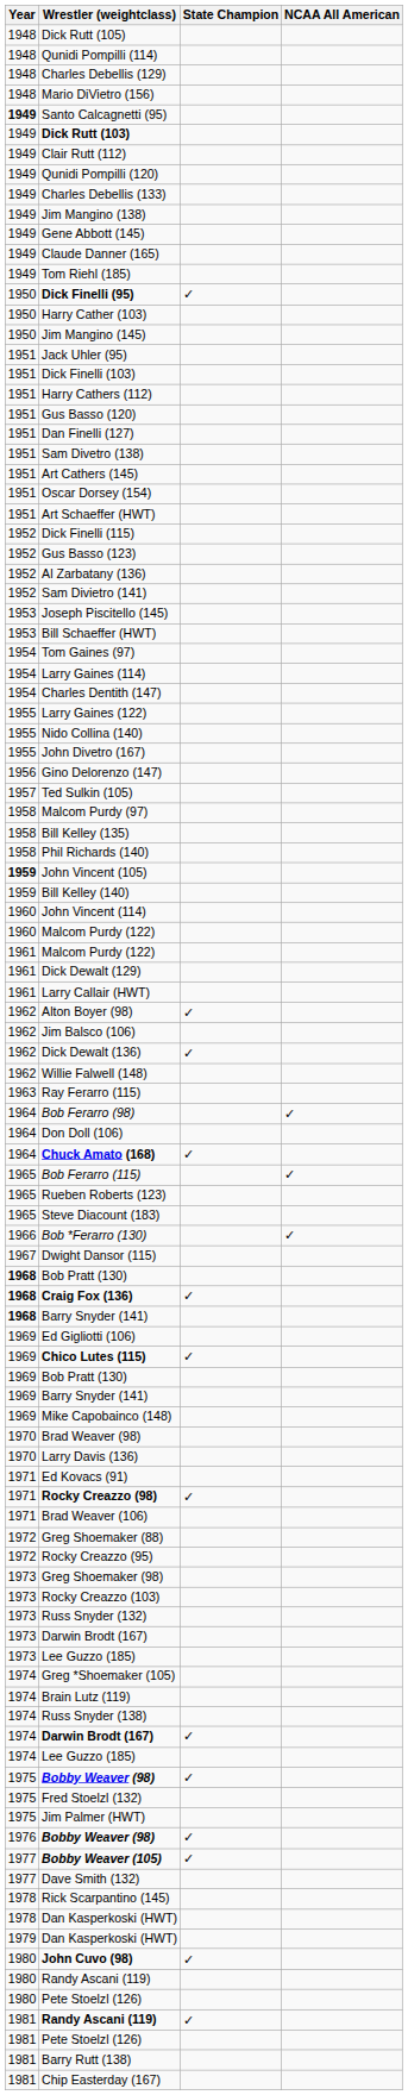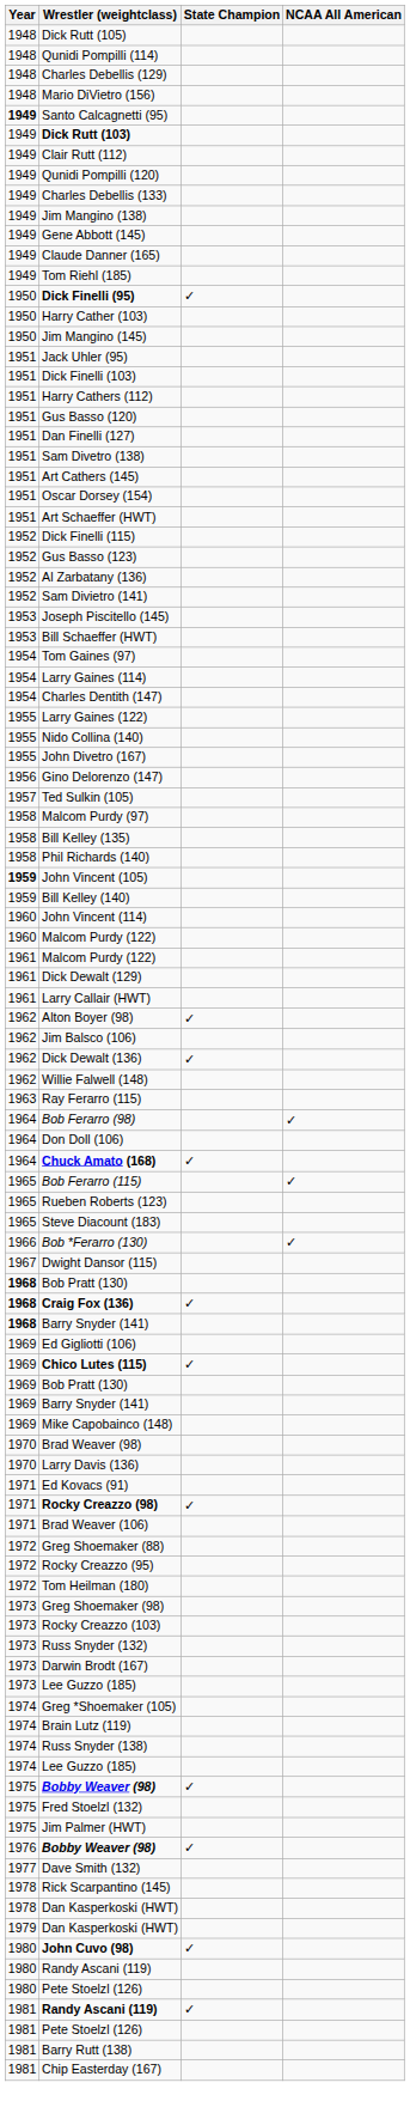 <table class="wikitable">
 <tr>
 <th>Year</th>
 <th>Wrestler (weightclass)</th>
 <th>State Champion</th>
 <th>NCAA All American</th>
 </tr>
 <tr>
 <td>1948</td>
 <td>Dick Rutt (105)</td>
 <td></td>
 <td></td>
 </tr>
 <tr>
 <td>1948</td>
 <td>Qunidi Pompilli (114)</td>
 <td></td>
 <td></td>
 </tr>
 <tr>
 <td>1948</td>
 <td>Charles Debellis (129)</td>
 <td></td>
 <td></td>
 </tr>
 <tr>
 <td>1948</td>
 <td>Mario DiVietro (156)</td>
 <td></td>
 <td></td>
 </tr>
 <tr>
 <td><strong>1949</strong></td>
 <td>Santo Calcagnetti (95)</td>
 <td></td>
 <td></td>
 </tr>
 <tr>
 <td>1949</td>
 <td><strong>Dick Rutt (103)</strong></td>
 <td></td>
 <td></td>
 </tr>
 <tr>
 <td>1949</td>
 <td>Clair Rutt (112)</td>
 <td></td>
 <td></td>
 </tr>
 <tr>
 <td>1949</td>
 <td>Qunidi Pompilli (120)</td>
 <td></td>
 <td></td>
 </tr>
 <tr>
 <td>1949</td>
 <td>Charles Debellis (133)</td>
 <td></td>
 <td></td>
 </tr>
 <tr>
 <td>1949</td>
 <td>Jim Mangino (138)</td>
 <td></td>
 <td></td>
 </tr>
 <tr>
 <td>1949</td>
 <td>Gene Abbott (145)</td>
 <td></td>
 <td></td>
 </tr>
 <tr>
 <td>1949</td>
 <td>Claude Danner (165)</td>
 <td></td>
 <td></td>
 </tr>
 <tr>
 <td>1949</td>
 <td>Tom Riehl (185)</td>
 <td></td>
 <td></td>
 </tr>
 <tr>
 <td>1950</td>
 <td><strong>Dick Finelli (95)</strong></td>
 <td>✓</td>
 <td></td>
 </tr>
 <tr>
 <td>1950</td>
 <td>Harry Cather (103)</td>
 <td></td>
 <td></td>
 </tr>
 <tr>
 <td>1950</td>
 <td>Jim Mangino (145)</td>
 <td></td>
 <td></td>
 </tr>
 <tr>
 <td>1951</td>
 <td>Jack Uhler (95)</td>
 <td></td>
 <td></td>
 </tr>
 <tr>
 <td>1951</td>
 <td>Dick Finelli (103)</td>
 <td></td>
 <td></td>
 </tr>
 <tr>
 <td>1951</td>
 <td>Harry Cathers (112)</td>
 <td></td>
 <td></td>
 </tr>
 <tr>
 <td>1951</td>
 <td>Gus Basso (120)</td>
 <td></td>
 <td></td>
 </tr>
 <tr>
 <td>1951</td>
 <td>Dan Finelli (127)</td>
 <td></td>
 <td></td>
 </tr>
 <tr>
 <td>1951</td>
 <td>Sam Divetro (138)</td>
 <td></td>
 <td></td>
 </tr>
 <tr>
 <td>1951</td>
 <td>Art Cathers (145)</td>
 <td></td>
 <td></td>
 </tr>
 <tr>
 <td>1951</td>
 <td>Oscar Dorsey (154)</td>
 <td></td>
 <td></td>
 </tr>
 <tr>
 <td>1951</td>
 <td>Art Schaeffer (HWT)</td>
 <td></td>
 <td></td>
 </tr>
 <tr>
 <td>1952</td>
 <td>Dick Finelli (115)</td>
 <td></td>
 <td></td>
 </tr>
 <tr>
 <td>1952</td>
 <td>Gus Basso (123)</td>
 <td></td>
 <td></td>
 </tr>
 <tr>
 <td>1952</td>
 <td>Al Zarbatany (136)</td>
 <td></td>
 <td></td>
 </tr>
 <tr>
 <td>1952</td>
 <td>Sam Divietro (141)</td>
 <td></td>
 <td></td>
 </tr>
 <tr>
 <td>1953</td>
 <td>Joseph Piscitello (145)</td>
 <td></td>
 <td></td>
 </tr>
 <tr>
 <td>1953</td>
 <td>Bill Schaeffer (HWT)</td>
 <td></td>
 <td></td>
 </tr>
 <tr>
 <td>1954</td>
 <td>Tom Gaines (97)</td>
 <td></td>
 <td></td>
 </tr>
 <tr>
 <td>1954</td>
 <td>Larry Gaines (114)</td>
 <td></td>
 <td></td>
 </tr>
 <tr>
 <td>1954</td>
 <td>Charles Dentith (147)</td>
 <td></td>
 <td></td>
 </tr>
 <tr>
 <td>1955</td>
 <td>Larry Gaines (122)</td>
 <td></td>
 <td></td>
 </tr>
 <tr>
 <td>1955</td>
 <td>Nido Collina (140)</td>
 <td></td>
 <td></td>
 </tr>
 <tr>
 <td>1955</td>
 <td>John Divetro (167)</td>
 <td></td>
 <td></td>
 </tr>
 <tr>
 <td>1956</td>
 <td>Gino Delorenzo (147)</td>
 <td></td>
 <td></td>
 </tr>
 <tr>
 <td>1957</td>
 <td>Ted Sulkin (105)</td>
 <td></td>
 <td></td>
 </tr>
 <tr>
 <td>1958</td>
 <td>Malcom Purdy (97)</td>
 <td></td>
 <td></td>
 </tr>
 <tr>
 <td>1958</td>
 <td>Bill Kelley (135)</td>
 <td></td>
 <td></td>
 </tr>
 <tr>
 <td>1958</td>
 <td>Phil Richards (140)</td>
 <td></td>
 <td></td>
 </tr>
 <tr>
 <td><strong>1959</strong></td>
 <td>John Vincent (105)</td>
 <td></td>
 <td></td>
 </tr>
 <tr>
 <td>1959</td>
 <td>Bill Kelley (140)</td>
 <td></td>
 <td></td>
 </tr>
 <tr>
 <td>1960</td>
 <td>John Vincent (114)</td>
 <td></td>
 <td></td>
 </tr>
 <tr>
 <td>1960</td>
 <td>Malcom Purdy (122)</td>
 <td></td>
 <td></td>
 </tr>
 <tr>
 <td>1961</td>
 <td>Malcom Purdy (122)</td>
 <td></td>
 <td></td>
 </tr>
 <tr>
 <td>1961</td>
 <td>Dick Dewalt (129)</td>
 <td></td>
 <td></td>
 </tr>
 <tr>
 <td>1961</td>
 <td>Larry Callair (HWT)</td>
 <td></td>
 <td></td>
 </tr>
 <tr>
 <td>1962</td>
 <td>Alton Boyer (98)</td>
 <td>✓</td>
 <td></td>
 </tr>
 <tr>
 <td>1962</td>
 <td>Jim Balsco (106)</td>
 <td></td>
 <td></td>
 </tr>
 <tr>
 <td>1962</td>
 <td>Dick Dewalt (136)</td>
 <td>✓</td>
 <td></td>
 </tr>
 <tr>
 <td>1962</td>
 <td>Willie Falwell (148)</td>
 <td></td>
 <td></td>
 </tr>
 <tr>
 <td>1963</td>
 <td>Ray Ferarro (115)</td>
 <td></td>
 <td></td>
 </tr>
 <tr>
 <td>1964</td>
 <td><em>Bob Ferarro (98)</em></td>
 <td></td>
 <td>✓</td>
 </tr>
 <tr>
 <td>1964</td>
 <td>Don Doll (106)</td>
 <td></td>
 <td></td>
 </tr>
 <tr>
 <td>1964</td>
 <td><strong><a href='#'>Chuck Amato</a> (168)</strong></td>
 <td>✓</td>
 <td></td>
 </tr>
 <tr>
 <td>1965</td>
 <td><em>Bob Ferarro (115)</em></td>
 <td></td>
 <td>✓</td>
 </tr>
 <tr>
 <td>1965</td>
 <td>Rueben Roberts (123)</td>
 <td></td>
 <td></td>
 </tr>
 <tr>
 <td>1965</td>
 <td>Steve Diacount (183)</td>
 <td></td>
 <td></td>
 </tr>
 <tr>
 <td>1966</td>
 <td><em>Bob *Ferarro (130)</em></td>
 <td></td>
 <td>✓</td>
 </tr>
 <tr>
 <td>1967</td>
 <td>Dwight Dansor (115)</td>
 <td></td>
 <td></td>
 </tr>
 <tr>
 <td><strong>1968</strong></td>
 <td>Bob Pratt (130)</td>
 <td></td>
 <td></td>
 </tr>
 <tr>
 <td><strong>1968</strong></td>
 <td><strong>Craig Fox (136)</strong></td>
 <td>✓</td>
 <td></td>
 </tr>
 <tr>
 <td><strong>1968</strong></td>
 <td>Barry Snyder (141)</td>
 <td></td>
 <td></td>
 </tr>
 <tr>
 <td>1969</td>
 <td>Ed Gigliotti (106)</td>
 <td></td>
 <td></td>
 </tr>
 <tr>
 <td>1969</td>
 <td><strong>Chico Lutes (115)</strong></td>
 <td>✓</td>
 <td></td>
 </tr>
 <tr>
 <td>1969</td>
 <td>Bob Pratt (130)</td>
 <td></td>
 <td></td>
 </tr>
 <tr>
 <td>1969</td>
 <td>Barry Snyder (141)</td>
 <td></td>
 <td></td>
 </tr>
 <tr>
 <td>1969</td>
 <td>Mike Capobainco (148)</td>
 <td></td>
 <td></td>
 </tr>
 <tr>
 <td>1970</td>
 <td>Brad Weaver (98)</td>
 <td></td>
 <td></td>
 </tr>
 <tr>
 <td>1970</td>
 <td>Larry Davis (136)</td>
 <td></td>
 <td></td>
 </tr>
 <tr>
 <td>1971</td>
 <td>Ed Kovacs (91)</td>
 <td></td>
 <td></td>
 </tr>
 <tr>
 <td>1971</td>
 <td><strong>Rocky Creazzo (98)</strong></td>
 <td>✓</td>
 <td></td>
 </tr>
 <tr>
 <td>1971</td>
 <td>Brad Weaver (106)</td>
 <td></td>
 </tr>
 <tr>
 <td>1972</td>
 <td>Greg Shoemaker (88)</td>
 <td></td>
 <td></td>
 </tr>
 <tr>
 <td>1972</td>
 <td>Rocky Creazzo (95)</td>
 <td></td>
 <td></td>
 </tr>
 <tr>
+<td>1972</td>
+<td>Tom  Heilman (180)</td>
+<td></td>
+<td></td>
+</tr>
+<tr>
 <td>1973</td>
 <td>Greg Shoemaker (98)</td>
 <td></td>
 <td></td>
 </tr>
 <tr>
 <td>1973</td>
 <td>Rocky Creazzo (103)</td>
 <td></td>
 <td></td>
 </tr>
 <tr>
 <td>1973</td>
 <td>Russ Snyder (132)</td>
 <td></td>
 <td></td>
 </tr>
 <tr>
 <td>1973</td>
 <td>Darwin Brodt (167)</td>
 <td></td>
 <td></td>
 </tr>
 <tr>
 <td>1973</td>
 <td>Lee Guzzo (185)</td>
 <td></td>
 <td></td>
 </tr>
 <tr>
 <td>1974</td>
 <td>Greg *Shoemaker (105)</td>
 <td></td>
 <td></td>
 </tr>
 <tr>
 <td>1974</td>
 <td>Brain Lutz (119)</td>
 <td></td>
 <td></td>
 </tr>
 <tr>
 <td>1974</td>
 <td>Russ Snyder (138)</td>
 <td></td>
 <td></td>
 </tr>
 <tr>
 <td>1974</td>
-<td><strong>Darwin Brodt (167)</strong></td>
-<td>✓</td>
-<td></td>
-</tr>
-<tr>
-<td>1974</td>
 <td>Lee Guzzo (185)</td>
 <td></td>
 <td></td>
 </tr>
 <tr>
 <td>1975</td>
 <td><strong><em><a href='#'>Bobby Weaver</a> (98)</em></strong></td>
 <td>✓</td>
 <td></td>
 </tr>
 <tr>
 <td>1975</td>
 <td>Fred Stoelzl (132)</td>
 <td></td>
 <td></td>
 </tr>
 <tr>
 <td>1975</td>
 <td>Jim Palmer (HWT)</td>
 <td></td>
 <td></td>
 </tr>
 <tr>
 <td>1976</td>
 <td><strong><em>Bobby Weaver (98)</em></strong></td>
-<td>✓</td>
-<td></td>
-</tr>
-<tr>
-<td>1977</td>
-<td><strong><em>Bobby Weaver (105)</em></strong></td>
 <td>✓</td>
 <td></td>
 </tr>
 <tr>
 <td>1977</td>
 <td>Dave Smith (132)</td>
 <td></td>
 <td></td>
 </tr>
 <tr>
 <td>1978</td>
 <td>Rick Scarpantino (145)</td>
 <td></td>
 <td></td>
 </tr>
 <tr>
 <td>1978</td>
 <td>Dan Kasperkoski (HWT)</td>
 <td></td>
 <td></td>
 </tr>
 <tr>
 <td>1979</td>
 <td>Dan Kasperkoski (HWT)</td>
 <td></td>
 <td></td>
 </tr>
 <tr>
 <td>1980</td>
 <td><strong>John Cuvo (98)</strong></td>
 <td>✓</td>
 <td></td>
 </tr>
 <tr>
 <td>1980</td>
 <td>Randy Ascani (119)</td>
 <td></td>
 <td></td>
 </tr>
 <tr>
 <td>1980</td>
 <td>Pete Stoelzl (126)</td>
 <td></td>
 <td></td>
 </tr>
 <tr>
 <td>1981</td>
 <td><strong>Randy Ascani (119)</strong></td>
 <td>✓</td>
 <td></td>
 </tr>
 <tr>
 <td>1981</td>
 <td>Pete Stoelzl (126)</td>
 <td></td>
 <td></td>
 </tr>
 <tr>
 <td>1981</td>
 <td>Barry Rutt (138)</td>
 <td></td>
 <td></td>
 </tr>
 <tr>
 <td>1981</td>
 <td>Chip Easterday (167)</td>
 <td></td>
 <td></td>
 </tr>
 </table>
